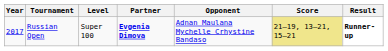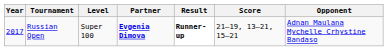 <table class="sortable wikitable" style="font-size: 90%;">
 <tr>
 <th>Year</th>
 <th>Tournament</th>
 <th>Level</th>
 <th>Partner</th>
+<th>Result</th>
+<th>Score</th>
 <th>Opponent</th>
-<th>Score</th>
-<th>Result</th>
 </tr>
 <tr>
 <td align="center"><a href='#'>2017</a></td>
 <td align="left"><a href='#'>Russian Open</a></td>
 <td align="left">Super 100</td>
 <td align="left"><strong> <a href='#'>Evgenia Dimova</a></strong></td>
+<td style="text-align:left; background:white"> <strong>Runner-up</strong></td>
+<td align="left">21–19, 13–21, 15–21</td>
 <td align="left"> <a href='#'>Adnan Maulana</a> <br>  <a href='#'>Mychelle Crhystine Bandaso</a></td>
-<td align="left" style="background: khaki;">21–19, 13–21, 15–21</td>
-<td style="text-align:left; background:white"> <strong>Runner-up</strong></td>
 </tr>
 </table>
